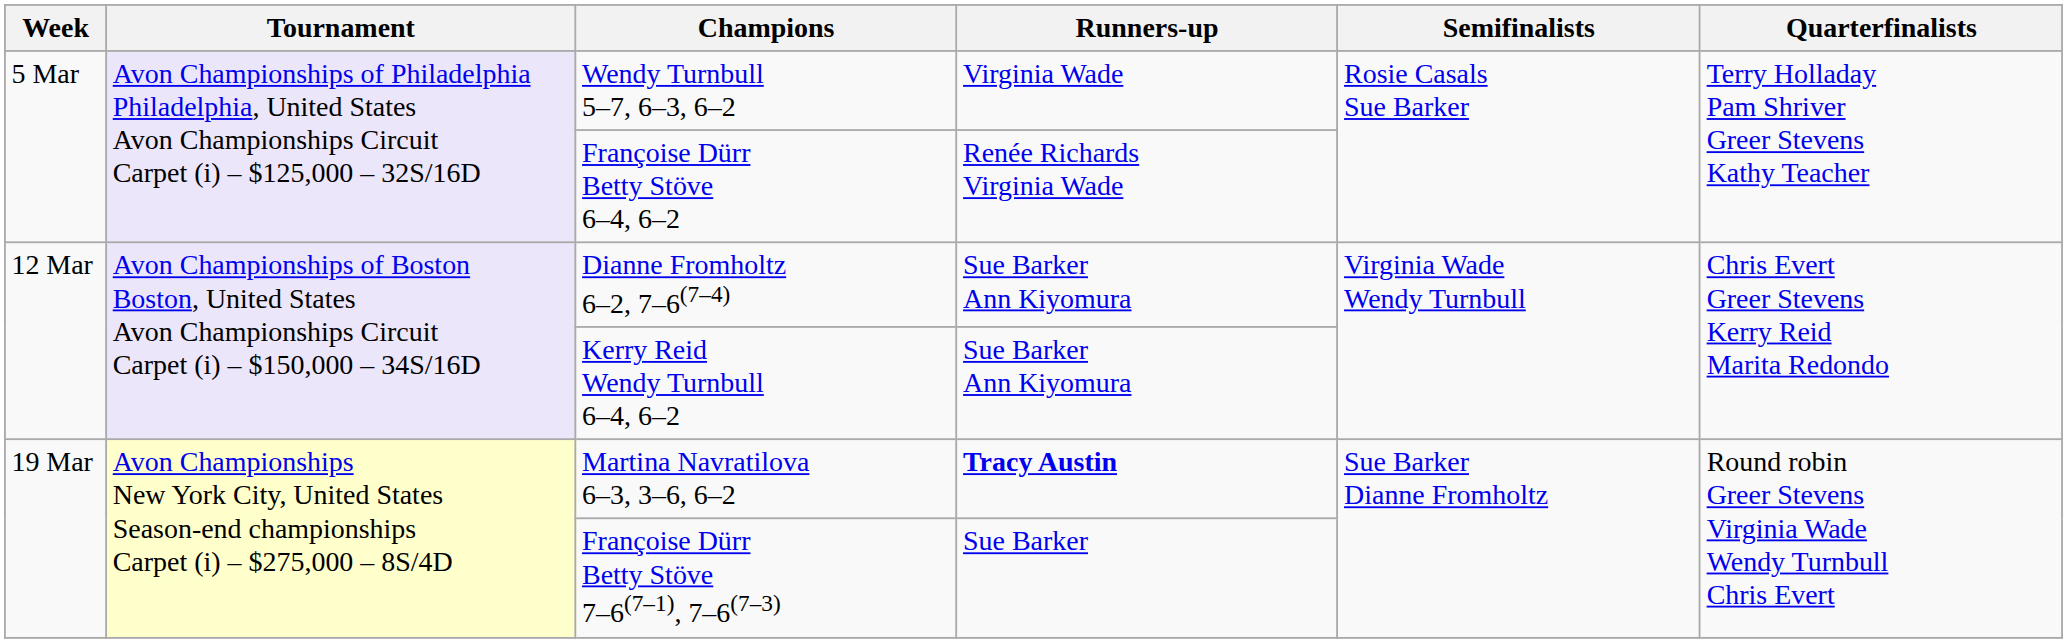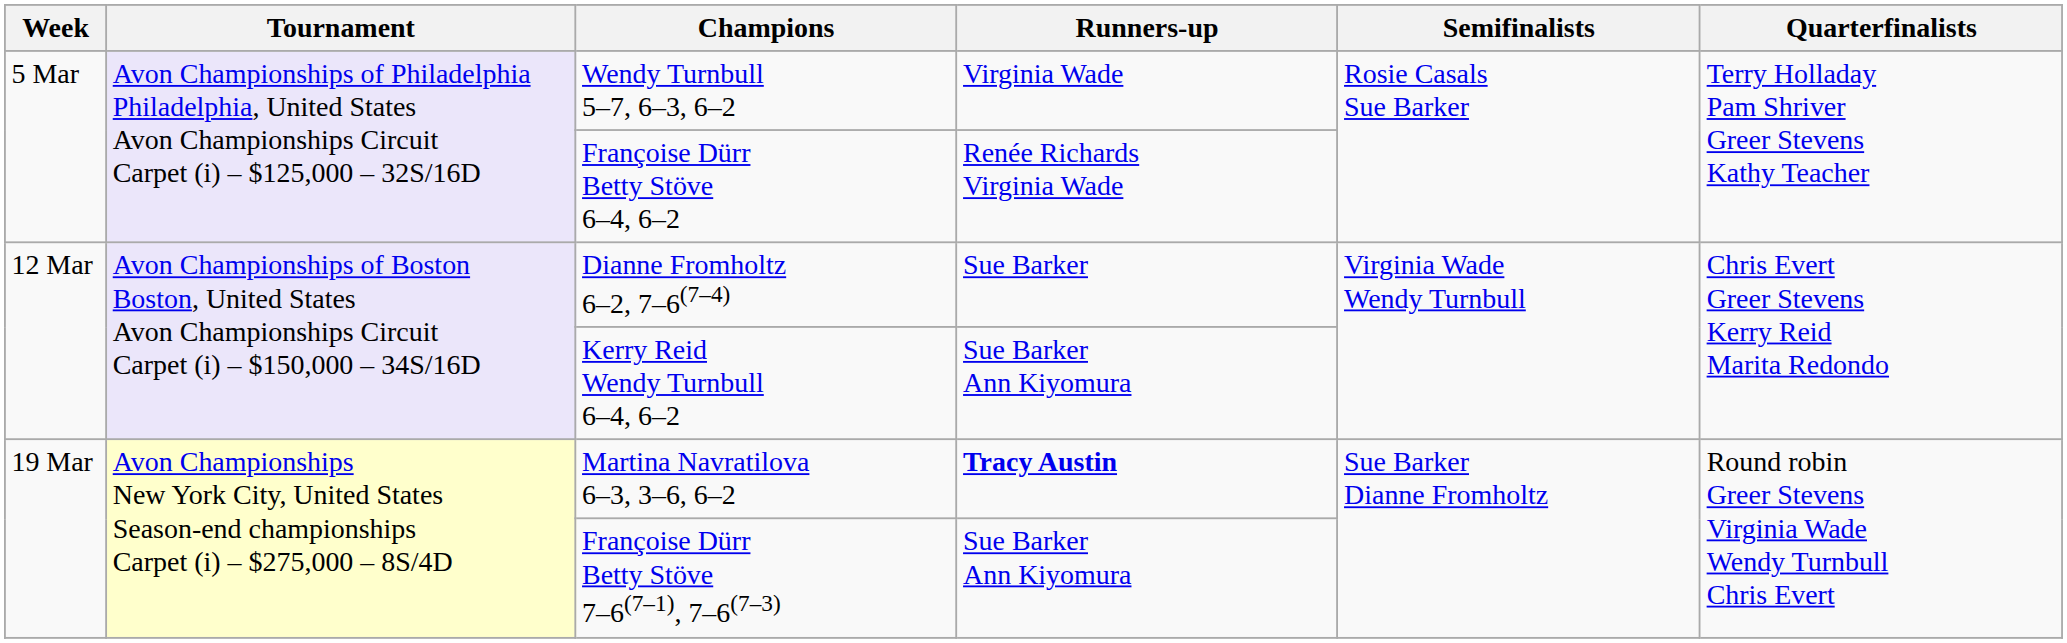 <table class=wikitable style=font-size:95%>
 <tr>
 <th style="width:48px;">Week</th>
 <th style="width:248px;">Tournament</th>
 <th style="width:200px;">Champions</th>
 <th style="width:200px;">Runners-up</th>
 <th style="width:190px;">Semifinalists</th>
 <th style="width:190px;">Quarterfinalists</th>
 </tr>
 <tr valign=top>
 <td rowspan=2>5 Mar</td>
 <td style="background:#ebe6fa;" rowspan="2"><a href='#'>Avon Championships of Philadelphia</a><br> <a href='#'>Philadelphia</a>, United States<br>Avon Championships Circuit<br>Carpet (i) – $125,000 – 32S/16D</td>
 <td> <a href='#'>Wendy Turnbull</a><br>5–7, 6–3, 6–2</td>
 <td> <a href='#'>Virginia Wade</a></td>
 <td rowspan=2> <a href='#'>Rosie Casals</a><br> <a href='#'>Sue Barker</a></td>
 <td rowspan=2> <a href='#'>Terry Holladay</a><br> <a href='#'>Pam Shriver</a><br> <a href='#'>Greer Stevens</a><br> <a href='#'>Kathy Teacher</a></td>
 </tr>
 <tr valign=top>
 <td> <a href='#'>Françoise Dürr</a><br>  <a href='#'>Betty Stöve</a><br>6–4, 6–2</td>
 <td> <a href='#'>Renée Richards</a><br> <a href='#'>Virginia Wade</a></td>
 </tr>
 <tr valign=top>
 <td rowspan=2>12 Mar</td>
 <td style="background:#ebe6fa;" rowspan="2"><a href='#'>Avon Championships of Boston</a><br> <a href='#'>Boston</a>, United States<br>Avon Championships Circuit<br>Carpet (i) – $150,000 – 34S/16D</td>
 <td> <a href='#'>Dianne Fromholtz</a><br>6–2, 7–6<sup>(7–4)</sup></td>
-<td> <a href='#'>Sue Barker</a><br>  <a href='#'>Ann Kiyomura</a></td>
+<td> <a href='#'>Sue Barker</a></td>
 <td rowspan=2> <a href='#'>Virginia Wade</a><br> <a href='#'>Wendy Turnbull</a></td>
 <td rowspan=2> <a href='#'>Chris Evert</a> <br> <a href='#'>Greer Stevens</a><br> <a href='#'>Kerry Reid</a><br> <a href='#'>Marita Redondo</a></td>
 </tr>
 <tr valign=top>
 <td> <a href='#'>Kerry Reid</a><br>  <a href='#'>Wendy Turnbull</a><br>6–4, 6–2</td>
 <td> <a href='#'>Sue Barker</a><br>  <a href='#'>Ann Kiyomura</a></td>
 </tr>
 <tr valign=top>
 <td rowspan=2>19 Mar</td>
 <td style="background:#ffc;" rowspan="2"><a href='#'>Avon Championships</a><br> New York City, United States<br>Season-end championships<br>Carpet (i) – $275,000 – 8S/4D</td>
 <td> <a href='#'>Martina Navratilova</a> <br>6–3, 3–6, 6–2</td>
 <td><strong> <a href='#'>Tracy Austin</a></strong></td>
 <td rowspan=2> <a href='#'>Sue Barker</a><br> <a href='#'>Dianne Fromholtz</a></td>
 <td rowspan=2>Round robin<br>  <a href='#'>Greer Stevens</a> <br>  <a href='#'>Virginia Wade</a><br> <a href='#'>Wendy Turnbull</a><br> <a href='#'>Chris Evert</a></td>
 </tr>
 <tr valign=top>
 <td> <a href='#'>Françoise Dürr</a><br>  <a href='#'>Betty Stöve</a><br>7–6<sup>(7–1)</sup>, 7–6<sup>(7–3)</sup></td>
-<td> <a href='#'>Sue Barker</a></td>
+<td> <a href='#'>Sue Barker</a><br>  <a href='#'>Ann Kiyomura</a></td>
 </tr>
 </table>
